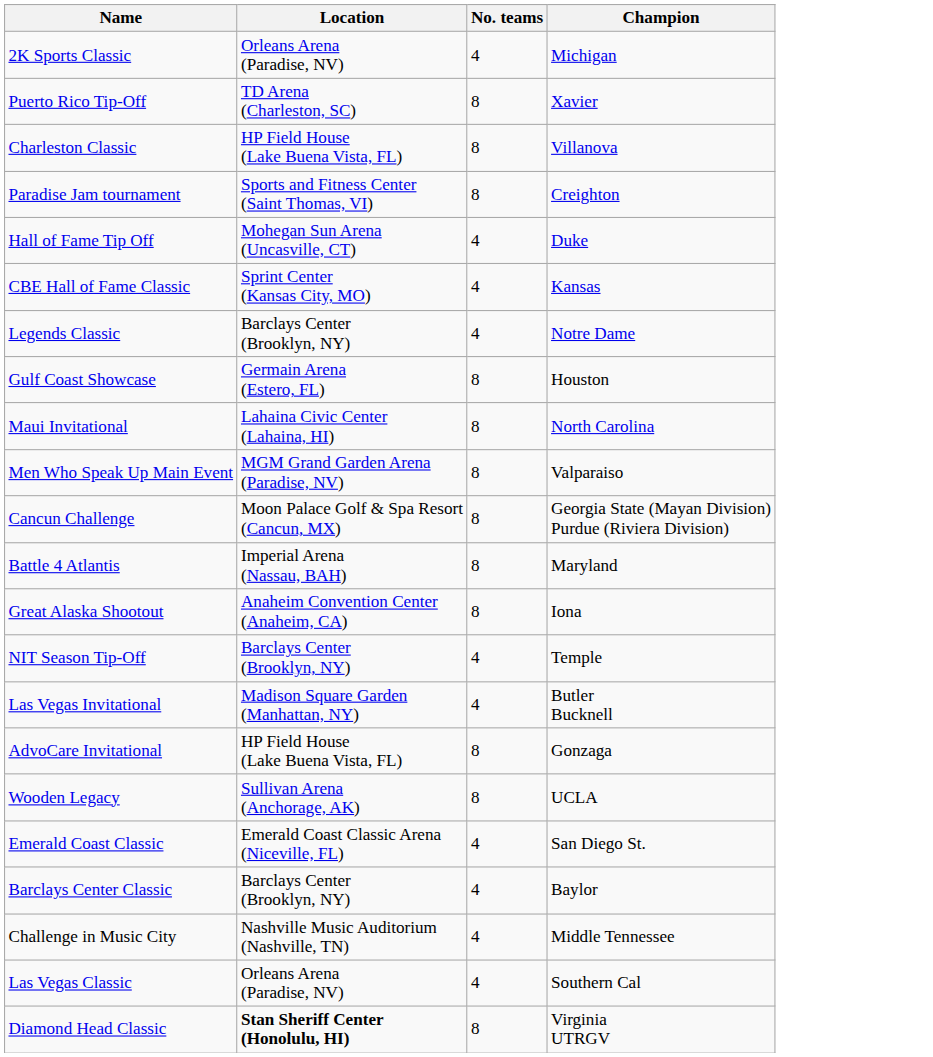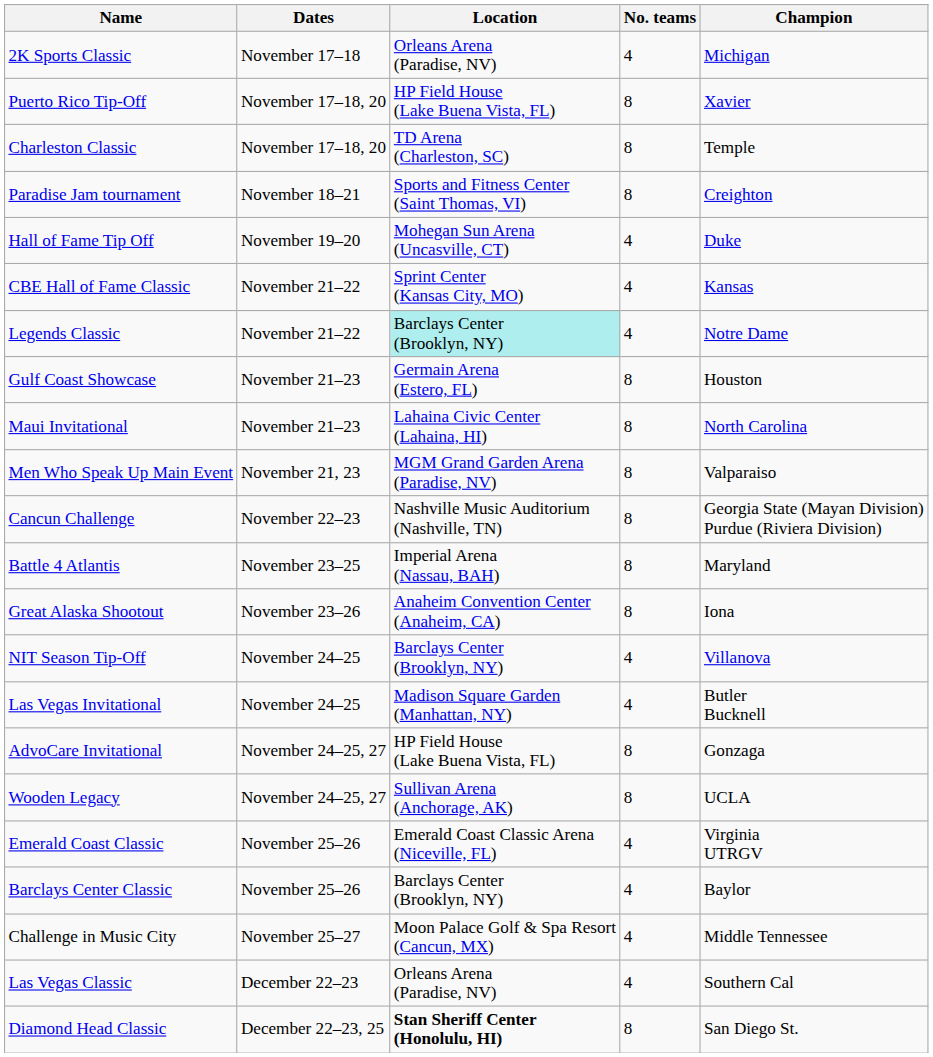 <table class="wikitable">
 <tr>
 <th>Name</th>
+<th>Dates</th>
 <th>Location</th>
 <th>No. teams</th>
 <th>Champion</th>
 </tr>
 <tr>
 <td><a href='#'>2K Sports Classic</a></td>
+<td>November 17–18</td>
 <td><a href='#'>Orleans Arena</a> <br> (Paradise, NV)</td>
 <td>4</td>
 <td><a href='#'>Michigan</a></td>
 </tr>
 <tr>
 <td><a href='#'>Puerto Rico Tip-Off</a></td>
-<td><a href='#'>TD Arena</a> <br> (<a href='#'>Charleston, SC</a>)</td>
+<td>November 17–18, 20</td>
+<td><a href='#'>HP Field House</a> <br> (<a href='#'>Lake Buena Vista, FL</a>)</td>
 <td>8</td>
 <td><a href='#'>Xavier</a></td>
 </tr>
 <tr>
 <td><a href='#'>Charleston Classic</a></td>
-<td><a href='#'>HP Field House</a> <br> (<a href='#'>Lake Buena Vista, FL</a>)</td>
+<td>November 17–18, 20</td>
+<td><a href='#'>TD Arena</a> <br> (<a href='#'>Charleston, SC</a>)</td>
 <td>8</td>
-<td><a href='#'>Villanova</a></td>
+<td>Temple</td>
 </tr>
 <tr>
 <td><a href='#'>Paradise Jam tournament</a></td>
+<td>November 18–21</td>
 <td><a href='#'>Sports and Fitness Center</a> <br>  (<a href='#'>Saint Thomas, VI</a>)</td>
 <td>8</td>
 <td><a href='#'>Creighton</a></td>
 </tr>
 <tr>
 <td><a href='#'>Hall of Fame Tip Off</a></td>
+<td>November 19–20</td>
 <td><a href='#'>Mohegan Sun Arena</a> <br> (<a href='#'>Uncasville, CT</a>)</td>
 <td>4</td>
 <td><a href='#'>Duke</a></td>
 </tr>
 <tr>
 <td><a href='#'>CBE Hall of Fame Classic</a></td>
+<td>November 21–22</td>
 <td><a href='#'>Sprint Center</a> <br> (<a href='#'>Kansas City, MO</a>)</td>
 <td>4</td>
 <td><a href='#'>Kansas</a></td>
 </tr>
 <tr>
 <td><a href='#'>Legends Classic</a></td>
-<td>Barclays Center <br> (Brooklyn, NY)</td>
+<td>November 21–22</td>
+<td style="background: paleturquoise;">Barclays Center <br> (Brooklyn, NY)</td>
 <td>4</td>
 <td><a href='#'>Notre Dame</a></td>
 </tr>
 <tr>
 <td><a href='#'>Gulf Coast Showcase</a></td>
+<td>November 21–23</td>
 <td><a href='#'>Germain Arena</a> <br> (<a href='#'>Estero, FL</a>)</td>
 <td>8</td>
 <td>Houston</td>
 </tr>
 <tr>
 <td><a href='#'>Maui Invitational</a></td>
+<td>November 21–23</td>
 <td><a href='#'>Lahaina Civic Center</a> <br> (<a href='#'>Lahaina, HI</a>)</td>
 <td>8</td>
 <td><a href='#'>North Carolina</a></td>
 </tr>
 <tr>
 <td><a href='#'>Men Who Speak Up Main Event</a></td>
+<td>November 21, 23</td>
 <td><a href='#'>MGM Grand Garden Arena</a> <br> (<a href='#'>Paradise, NV</a>)</td>
 <td>8</td>
 <td>Valparaiso</td>
 </tr>
 <tr>
 <td><a href='#'>Cancun Challenge</a></td>
-<td>Moon Palace Golf & Spa Resort <br> (<a href='#'>Cancun, MX</a>)</td>
+<td>November 22–23</td>
+<td>Nashville Music Auditorium <br> (Nashville, TN)</td>
 <td>8</td>
 <td>Georgia State (Mayan Division)<br>Purdue (Riviera Division)</td>
 </tr>
 <tr>
 <td><a href='#'>Battle 4 Atlantis</a></td>
+<td>November 23–25</td>
 <td>Imperial Arena <br> (<a href='#'>Nassau, BAH</a>)</td>
 <td>8</td>
 <td>Maryland</td>
 </tr>
 <tr>
 <td><a href='#'>Great Alaska Shootout</a></td>
+<td>November 23–26</td>
 <td><a href='#'>Anaheim Convention Center</a> <br> (<a href='#'>Anaheim, CA</a>)</td>
 <td>8</td>
 <td>Iona</td>
 </tr>
 <tr>
 <td><a href='#'>NIT Season Tip-Off</a></td>
+<td>November 24–25</td>
 <td><a href='#'>Barclays Center</a> <br> (<a href='#'>Brooklyn, NY</a>)</td>
 <td>4</td>
-<td>Temple</td>
+<td><a href='#'>Villanova</a></td>
 </tr>
 <tr>
 <td><a href='#'>Las Vegas Invitational</a></td>
+<td>November 24–25</td>
 <td><a href='#'>Madison Square Garden</a> <br> (<a href='#'>Manhattan, NY</a>)</td>
 <td>4</td>
 <td>Butler<br>Bucknell</td>
 </tr>
 <tr>
 <td><a href='#'>AdvoCare Invitational</a></td>
+<td>November 24–25, 27</td>
 <td>HP Field House<br>  (Lake Buena Vista, FL)</td>
 <td>8</td>
 <td>Gonzaga</td>
 </tr>
 <tr>
 <td><a href='#'>Wooden Legacy</a></td>
+<td>November 24–25, 27</td>
 <td><a href='#'>Sullivan Arena</a> <br> (<a href='#'>Anchorage, AK</a>)</td>
 <td>8</td>
 <td>UCLA</td>
 </tr>
 <tr>
 <td><a href='#'>Emerald Coast Classic</a></td>
+<td>November 25–26</td>
 <td>Emerald Coast Classic Arena <br> (<a href='#'>Niceville, FL</a>)</td>
 <td>4</td>
-<td>San Diego St.</td>
+<td>Virginia<br>UTRGV</td>
 </tr>
 <tr>
 <td><a href='#'>Barclays Center Classic</a></td>
+<td>November 25–26</td>
 <td>Barclays Center <br> (Brooklyn, NY)</td>
 <td>4</td>
 <td>Baylor</td>
 </tr>
 <tr>
 <td>Challenge in Music City</td>
-<td>Nashville Music Auditorium <br> (Nashville, TN)</td>
+<td>November 25–27</td>
+<td>Moon Palace Golf & Spa Resort <br> (<a href='#'>Cancun, MX</a>)</td>
 <td>4</td>
 <td>Middle Tennessee</td>
 </tr>
 <tr>
 <td><a href='#'>Las Vegas Classic</a></td>
+<td>December 22–23</td>
 <td>Orleans Arena <br> (Paradise, NV)</td>
 <td>4</td>
 <td>Southern Cal</td>
 </tr>
 <tr>
 <td><a href='#'>Diamond Head Classic</a></td>
+<td>December 22–23, 25</td>
 <td><strong>Stan Sheriff Center <br> (Honolulu, HI)</strong></td>
 <td>8</td>
-<td>Virginia<br>UTRGV</td>
+<td>San Diego St.</td>
 </tr>
 </table>
